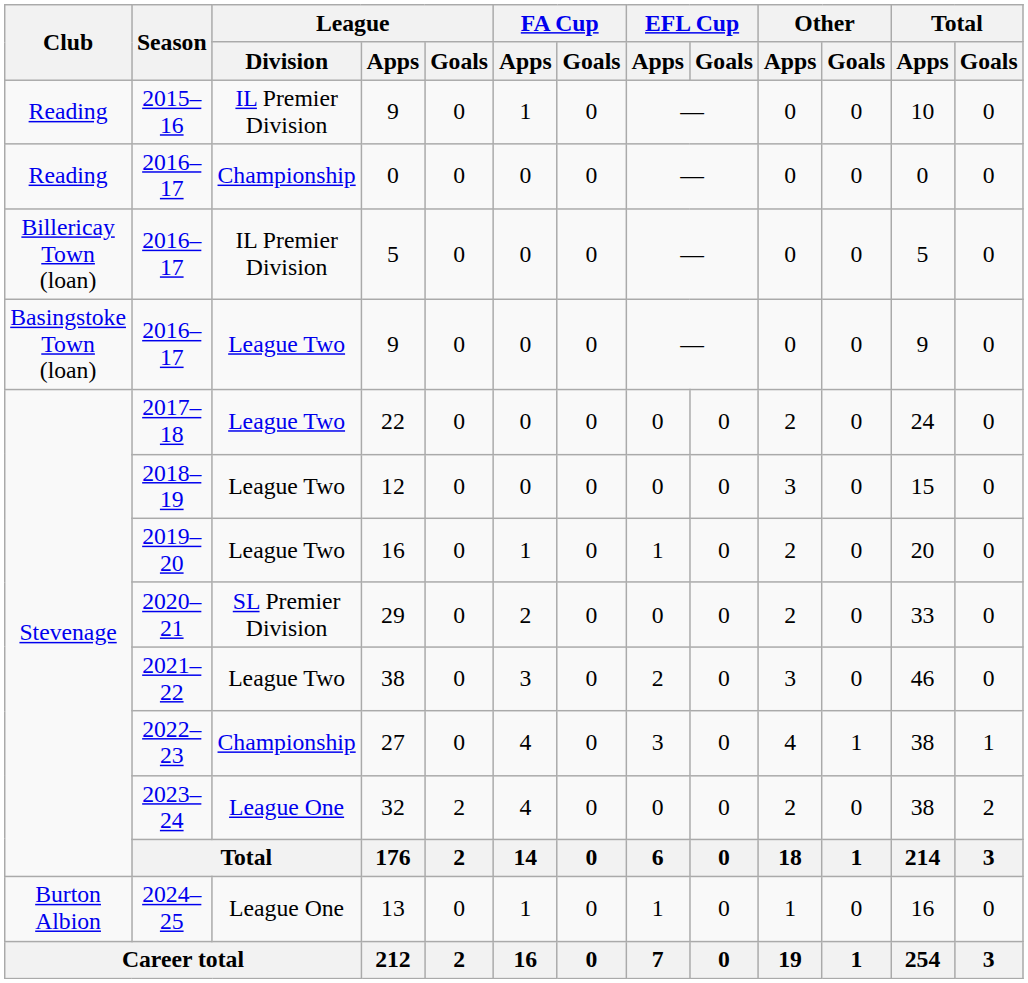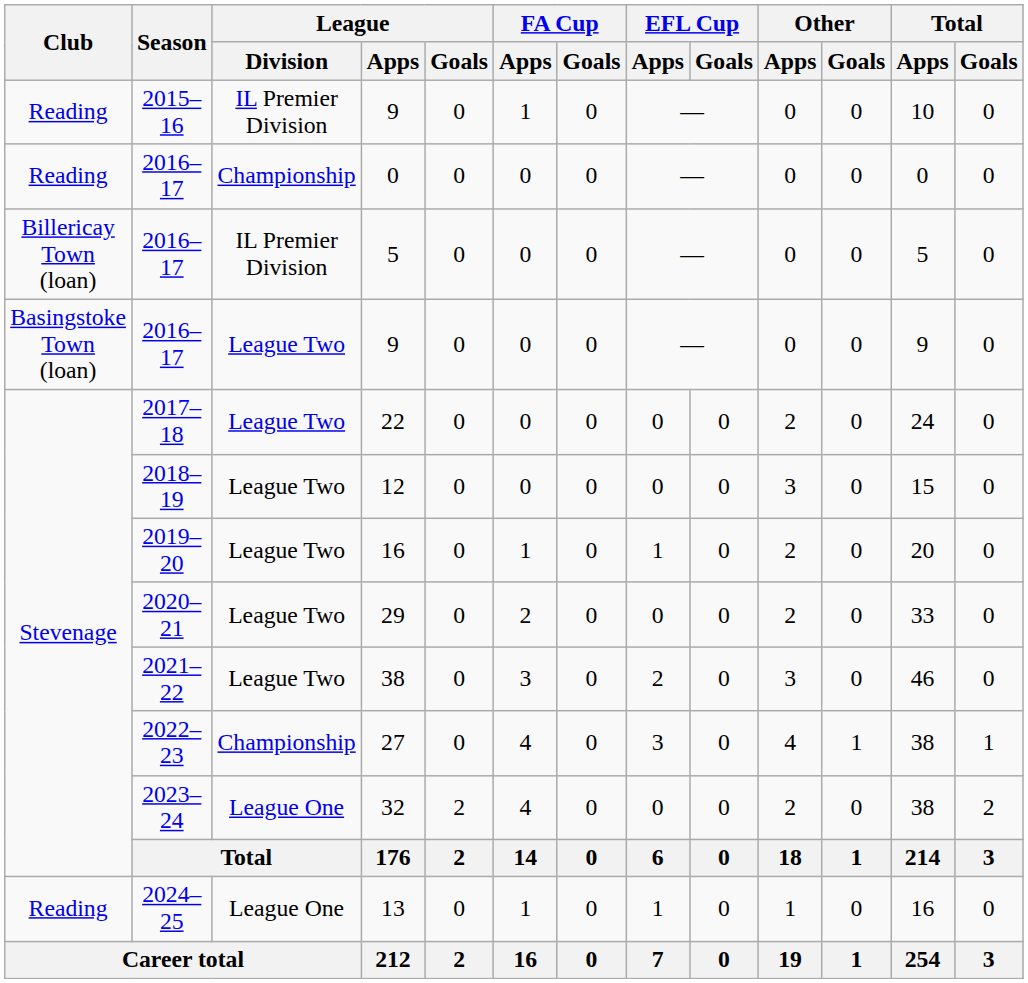 <table class="wikitable" style="text-align:center">
 <tr>
 <th rowspan="2">Club</th>
 <th rowspan="2">Season</th>
 <th colspan="3">League</th>
 <th colspan="2"><a href='#'>FA Cup</a></th>
 <th colspan="2"><a href='#'>EFL Cup</a></th>
 <th colspan="2">Other</th>
 <th colspan="2">Total</th>
 </tr>
 <tr>
 <th>Division</th>
 <th>Apps</th>
 <th>Goals</th>
 <th>Apps</th>
 <th>Goals</th>
 <th>Apps</th>
 <th>Goals</th>
 <th>Apps</th>
 <th>Goals</th>
 <th>Apps</th>
 <th>Goals</th>
 </tr>
 <tr>
 <td><a href='#'>Reading</a></td>
 <td><a href='#'>2015–16</a></td>
 <td><a href='#'>IL</a> Premier Division</td>
 <td>9</td>
 <td>0</td>
 <td>1</td>
 <td>0</td>
 <td colspan="2">—</td>
 <td>0</td>
 <td>0</td>
 <td>10</td>
 <td>0</td>
 </tr>
 <tr>
 <td><a href='#'>Reading</a></td>
 <td><a href='#'>2016–17</a></td>
 <td><a href='#'>Championship</a></td>
 <td>0</td>
 <td>0</td>
 <td>0</td>
 <td>0</td>
 <td colspan="2">—</td>
 <td>0</td>
 <td>0</td>
 <td>0</td>
 <td>0</td>
 </tr>
 <tr>
 <td><a href='#'>Billericay Town</a> (loan)</td>
 <td><a href='#'>2016–17</a></td>
 <td>IL Premier Division</td>
 <td>5</td>
 <td>0</td>
 <td>0</td>
 <td>0</td>
 <td colspan="2">—</td>
 <td>0</td>
 <td>0</td>
 <td>5</td>
 <td>0</td>
 </tr>
 <tr>
 <td><a href='#'>Basingstoke Town</a> (loan)</td>
 <td><a href='#'>2016–17</a></td>
 <td><a href='#'>League Two</a></td>
 <td>9</td>
 <td>0</td>
 <td>0</td>
 <td>0</td>
 <td colspan="2">—</td>
 <td>0</td>
 <td>0</td>
 <td>9</td>
 <td>0</td>
 </tr>
 <tr>
 <td rowspan="8"><a href='#'>Stevenage</a></td>
 <td><a href='#'>2017–18</a></td>
 <td><a href='#'>League Two</a></td>
 <td>22</td>
 <td>0</td>
 <td>0</td>
 <td>0</td>
 <td>0</td>
 <td>0</td>
 <td>2</td>
 <td>0</td>
 <td>24</td>
 <td>0</td>
 </tr>
 <tr>
 <td><a href='#'>2018–19</a></td>
 <td>League Two</td>
 <td>12</td>
 <td>0</td>
 <td>0</td>
 <td>0</td>
 <td>0</td>
 <td>0</td>
 <td>3</td>
 <td>0</td>
 <td>15</td>
 <td>0</td>
 </tr>
 <tr>
 <td><a href='#'>2019–20</a></td>
 <td>League Two</td>
 <td>16</td>
 <td>0</td>
 <td>1</td>
 <td>0</td>
 <td>1</td>
 <td>0</td>
 <td>2</td>
 <td>0</td>
 <td>20</td>
 <td>0</td>
 </tr>
 <tr>
 <td><a href='#'>2020–21</a></td>
-<td><a href='#'>SL</a> Premier Division</td>
+<td>League Two</td>
 <td>29</td>
 <td>0</td>
 <td>2</td>
 <td>0</td>
 <td>0</td>
 <td>0</td>
 <td>2</td>
 <td>0</td>
 <td>33</td>
 <td>0</td>
 </tr>
 <tr>
 <td><a href='#'>2021–22</a></td>
 <td>League Two</td>
 <td>38</td>
 <td>0</td>
 <td>3</td>
 <td>0</td>
 <td>2</td>
 <td>0</td>
 <td>3</td>
 <td>0</td>
 <td>46</td>
 <td>0</td>
 </tr>
 <tr>
 <td><a href='#'>2022–23</a></td>
 <td><a href='#'>Championship</a></td>
 <td>27</td>
 <td>0</td>
 <td>4</td>
 <td>0</td>
 <td>3</td>
 <td>0</td>
 <td>4</td>
 <td>1</td>
 <td>38</td>
 <td>1</td>
 </tr>
 <tr>
 <td><a href='#'>2023–24</a></td>
 <td><a href='#'>League One</a></td>
 <td>32</td>
 <td>2</td>
 <td>4</td>
 <td>0</td>
 <td>0</td>
 <td>0</td>
 <td>2</td>
 <td>0</td>
 <td>38</td>
 <td>2</td>
 </tr>
 <tr>
 <th colspan=2>Total</th>
 <th>176</th>
 <th>2</th>
 <th>14</th>
 <th>0</th>
 <th>6</th>
 <th>0</th>
 <th>18</th>
 <th>1</th>
 <th>214</th>
 <th>3</th>
 </tr>
 <tr>
-<td><a href='#'>Burton Albion</a></td>
+<td><a href='#'>Reading</a></td>
 <td><a href='#'>2024–25</a></td>
 <td>League One</td>
 <td>13</td>
 <td>0</td>
 <td>1</td>
 <td>0</td>
 <td>1</td>
 <td>0</td>
 <td>1</td>
 <td>0</td>
 <td>16</td>
 <td>0</td>
 </tr>
 <tr>
 <th colspan=3>Career total</th>
 <th>212</th>
 <th>2</th>
 <th>16</th>
 <th>0</th>
 <th>7</th>
 <th>0</th>
 <th>19</th>
 <th>1</th>
 <th>254</th>
 <th>3</th>
 </tr>
 </table>
